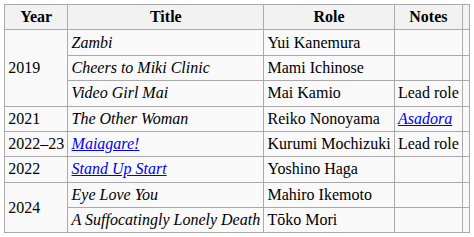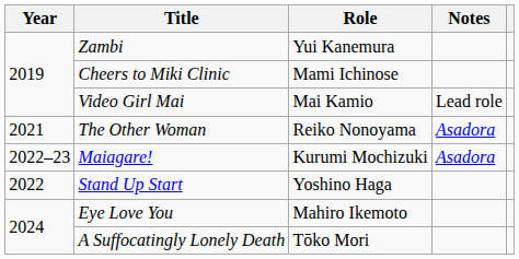 <table class="wikitable">
 <tr>
 <th>Year</th>
 <th>Title</th>
 <th>Role</th>
 <th>Notes</th>
 <th></th>
 </tr>
 <tr>
 <td rowspan="3">2019</td>
 <td><em>Zambi</em></td>
 <td>Yui Kanemura</td>
 <td></td>
 <td></td>
 </tr>
 <tr>
 <td><em>Cheers to Miki Clinic</em></td>
 <td>Mami Ichinose</td>
 <td></td>
 <td></td>
 </tr>
 <tr>
 <td><em>Video Girl Mai</em></td>
 <td>Mai Kamio</td>
 <td>Lead role</td>
 <td></td>
 </tr>
 <tr>
 <td>2021</td>
 <td><em>The Other Woman</em></td>
 <td>Reiko Nonoyama</td>
 <td><em><a href='#'>Asadora</a></em></td>
 <td></td>
 </tr>
 <tr>
 <td>2022–23</td>
 <td><em><a href='#'>Maiagare!</a></em></td>
 <td>Kurumi Mochizuki</td>
-<td>Lead role</td>
+<td><em><a href='#'>Asadora</a></em></td>
 <td></td>
 </tr>
 <tr>
 <td>2022</td>
 <td><em><a href='#'>Stand Up Start</a></em></td>
 <td>Yoshino Haga</td>
 <td></td>
 <td></td>
 </tr>
 <tr>
 <td rowspan=2>2024</td>
 <td><em>Eye Love You</em></td>
 <td>Mahiro Ikemoto</td>
 <td></td>
 <td></td>
 </tr>
 <tr>
 <td><em>A Suffocatingly Lonely Death</em></td>
 <td>Tōko Mori</td>
 <td></td>
 <td></td>
 </tr>
 <tr>
 </tr>
 </table>
